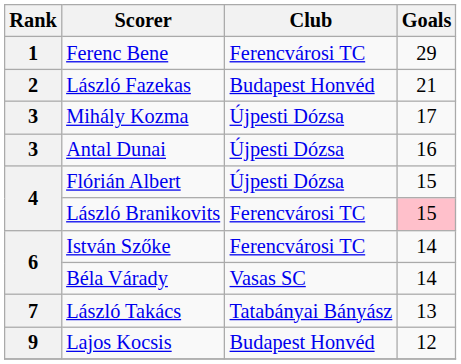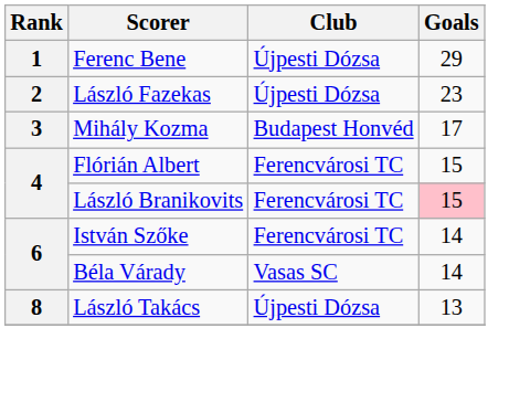 <table class="wikitable" style="text-align:center">
 <tr>
 <th>Rank</th>
 <th>Scorer</th>
 <th>Club</th>
 <th>Goals</th>
 </tr>
 <tr>
 <th rowspan="1">1</th>
 <td align=left> <a href='#'>Ferenc Bene</a></td>
-<td align=left><a href='#'>Ferencvárosi TC</a></td>
+<td align=left><a href='#'>Újpesti Dózsa</a></td>
 <td>29</td>
 </tr>
 <tr>
 <th rowspan="1">2</th>
 <td align=left> <a href='#'>László Fazekas</a></td>
-<td align=left><a href='#'>Budapest Honvéd</a></td>
-<td>21</td>
+<td align=left><a href='#'>Újpesti Dózsa</a></td>
+<td>23</td>
 </tr>
 <tr>
 <th rowspan="1">3</th>
 <td align=left> <a href='#'>Mihály Kozma</a></td>
-<td align=left><a href='#'>Újpesti Dózsa</a></td>
+<td align=left><a href='#'>Budapest Honvéd</a></td>
 <td>17</td>
-</tr>
-<tr>
-<th rowspan="1">3</th>
-<td align=left> <a href='#'>Antal Dunai</a></td>
-<td align=left><a href='#'>Újpesti Dózsa</a></td>
-<td>16</td>
 </tr>
 <tr>
 <th rowspan="2">4</th>
 <td align=left> <a href='#'>Flórián Albert</a></td>
-<td align=left><a href='#'>Újpesti Dózsa</a></td>
+<td align=left><a href='#'>Ferencvárosi TC</a></td>
 <td>15</td>
 </tr>
 <tr>
 <td align=left> <a href='#'>László Branikovits</a></td>
 <td align=left><a href='#'>Ferencvárosi TC</a></td>
 <td style="background: pink;">15</td>
 </tr>
 <tr>
 <th rowspan="2">6</th>
 <td align=left> <a href='#'>István Szőke</a></td>
 <td align=left><a href='#'>Ferencvárosi TC</a></td>
 <td>14</td>
 </tr>
 <tr>
 <td align=left> <a href='#'>Béla Várady</a></td>
 <td align=left><a href='#'>Vasas SC</a></td>
 <td>14</td>
 </tr>
 <tr>
-<th rowspan="1">7</th>
+<th rowspan="1">8</th>
 <td align=left> <a href='#'>László Takács</a></td>
-<td align=left><a href='#'>Tatabányai Bányász</a></td>
+<td align=left><a href='#'>Újpesti Dózsa</a></td>
 <td>13</td>
-</tr>
-<tr>
-<th rowspan="1">9</th>
-<td align=left> <a href='#'>Lajos Kocsis</a></td>
-<td align=left><a href='#'>Budapest Honvéd</a></td>
-<td>12</td>
 </tr>
 <tr>
 </tr>
 </table>
